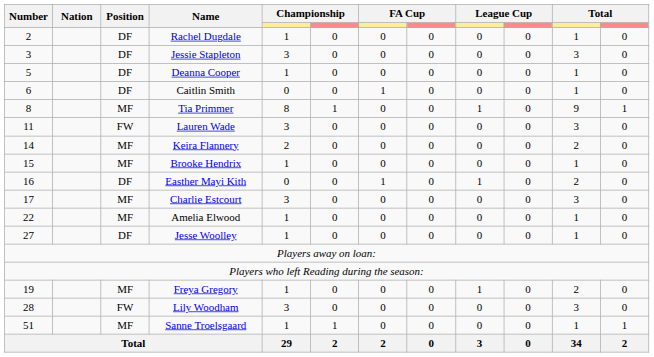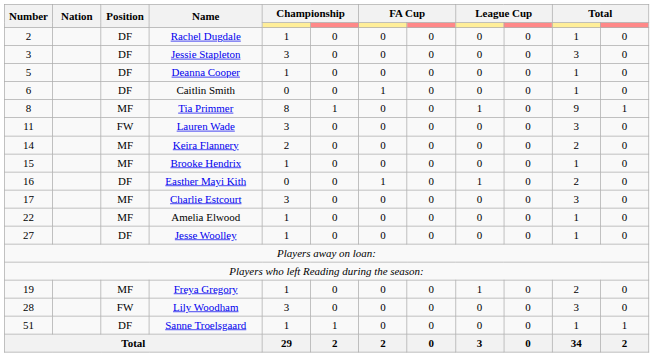 <table class="wikitable" style="font-size: 95%; text-align: center;">
 <tr>
 <th rowspan=2 width=60>Number</th>
 <th rowspan=2 width=60>Nation</th>
 <th rowspan=2 width=60>Position</th>
 <th rowspan=2 width=150>Name</th>
 <th colspan=2>Championship</th>
 <th colspan=2>FA Cup</th>
 <th colspan=2>League Cup</th>
 <th colspan=2>Total</th>
 </tr>
 <tr>
 <th style="width:60px; background:#fe9;"></th>
 <th style="width:60px; background:#ff8888;"></th>
 <th style="width:60px; background:#fe9;"></th>
 <th style="width:60px; background:#ff8888;"></th>
 <th style="width:60px; background:#fe9;"></th>
 <th style="width:60px; background:#ff8888;"></th>
 <th style="width:60px; background:#fe9;"></th>
 <th style="width:60px; background:#ff8888;"></th>
 </tr>
 <tr>
 <td>2</td>
 <td></td>
 <td>DF</td>
 <td><a href='#'>Rachel Dugdale</a></td>
 <td>1</td>
 <td>0</td>
 <td>0</td>
 <td>0</td>
 <td>0</td>
 <td>0</td>
 <td>1</td>
 <td>0</td>
 </tr>
 <tr>
 <td>3</td>
 <td></td>
 <td>DF</td>
 <td><a href='#'>Jessie Stapleton</a></td>
 <td>3</td>
 <td>0</td>
 <td>0</td>
 <td>0</td>
 <td>0</td>
 <td>0</td>
 <td>3</td>
 <td>0</td>
 </tr>
 <tr>
 <td>5</td>
 <td></td>
 <td>DF</td>
 <td><a href='#'>Deanna Cooper</a></td>
 <td>1</td>
 <td>0</td>
 <td>0</td>
 <td>0</td>
 <td>0</td>
 <td>0</td>
 <td>1</td>
 <td>0</td>
 </tr>
 <tr>
 <td>6</td>
 <td></td>
 <td>DF</td>
 <td>Caitlin Smith</td>
 <td>0</td>
 <td>0</td>
 <td>1</td>
 <td>0</td>
 <td>0</td>
 <td>0</td>
 <td>1</td>
 <td>0</td>
 </tr>
 <tr>
 <td>8</td>
 <td></td>
 <td>MF</td>
 <td><a href='#'>Tia Primmer</a></td>
 <td>8</td>
 <td>1</td>
 <td>0</td>
 <td>0</td>
 <td>1</td>
 <td>0</td>
 <td>9</td>
 <td>1</td>
 </tr>
 <tr>
 <td>11</td>
 <td></td>
 <td>FW</td>
 <td><a href='#'>Lauren Wade</a></td>
 <td>3</td>
 <td>0</td>
 <td>0</td>
 <td>0</td>
 <td>0</td>
 <td>0</td>
 <td>3</td>
 <td>0</td>
 </tr>
 <tr>
 <td>14</td>
 <td></td>
 <td>MF</td>
 <td><a href='#'>Keira Flannery</a></td>
 <td>2</td>
 <td>0</td>
 <td>0</td>
 <td>0</td>
 <td>0</td>
 <td>0</td>
 <td>2</td>
 <td>0</td>
 </tr>
 <tr>
 <td>15</td>
 <td></td>
 <td>MF</td>
 <td><a href='#'>Brooke Hendrix</a></td>
 <td>1</td>
 <td>0</td>
 <td>0</td>
 <td>0</td>
 <td>0</td>
 <td>0</td>
 <td>1</td>
 <td>0</td>
 </tr>
 <tr>
 <td>16</td>
 <td></td>
 <td>DF</td>
 <td><a href='#'>Easther Mayi Kith</a></td>
 <td>0</td>
 <td>0</td>
 <td>1</td>
 <td>0</td>
 <td>1</td>
 <td>0</td>
 <td>2</td>
 <td>0</td>
 </tr>
 <tr>
 <td>17</td>
 <td></td>
 <td>MF</td>
 <td><a href='#'>Charlie Estcourt</a></td>
 <td>3</td>
 <td>0</td>
 <td>0</td>
 <td>0</td>
 <td>0</td>
 <td>0</td>
 <td>3</td>
 <td>0</td>
 </tr>
 <tr>
 <td>22</td>
 <td></td>
 <td>MF</td>
 <td>Amelia Elwood</td>
 <td>1</td>
 <td>0</td>
 <td>0</td>
 <td>0</td>
 <td>0</td>
 <td>0</td>
 <td>1</td>
 <td>0</td>
 </tr>
 <tr>
 <td>27</td>
 <td></td>
 <td>DF</td>
 <td><a href='#'>Jesse Woolley</a></td>
 <td>1</td>
 <td>0</td>
 <td>0</td>
 <td>0</td>
 <td>0</td>
 <td>0</td>
 <td>1</td>
 <td>0</td>
 </tr>
 <tr>
 <td colspan="13"><em>Players away on loan:</em></td>
 </tr>
 <tr>
 <td colspan="13"><em>Players who left Reading during the season:</em></td>
 </tr>
 <tr>
 <td>19</td>
 <td></td>
 <td>MF</td>
 <td><a href='#'>Freya Gregory</a></td>
 <td>1</td>
 <td>0</td>
 <td>0</td>
 <td>0</td>
 <td>1</td>
 <td>0</td>
 <td>2</td>
 <td>0</td>
 </tr>
 <tr>
 <td>28</td>
 <td></td>
 <td>FW</td>
 <td><a href='#'>Lily Woodham</a></td>
 <td>3</td>
 <td>0</td>
 <td>0</td>
 <td>0</td>
 <td>0</td>
 <td>0</td>
 <td>3</td>
 <td>0</td>
 </tr>
 <tr>
 <td>51</td>
 <td></td>
-<td>MF</td>
+<td>DF</td>
 <td><a href='#'>Sanne Troelsgaard</a></td>
 <td>1</td>
 <td>1</td>
 <td>0</td>
 <td>0</td>
 <td>0</td>
 <td>0</td>
 <td>1</td>
 <td>1</td>
 </tr>
 <tr>
 <th colspan=4>Total</th>
 <th>29</th>
 <th>2</th>
 <th>2</th>
 <th>0</th>
 <th>3</th>
 <th>0</th>
 <th>34</th>
 <th>2</th>
 </tr>
 </table>
